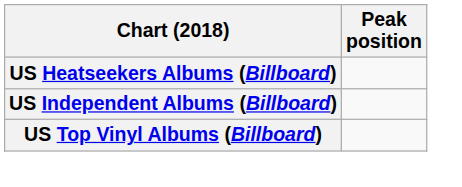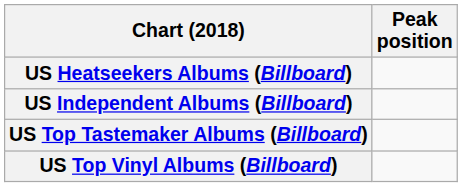 <table class="wikitable plainrowheaders">
 <tr>
 <th>Chart (2018)</th>
 <th>Peak<br>position</th>
 </tr>
 <tr>
 <th scope="row">US <a href='#'>Heatseekers Albums</a> (<em><a href='#'>Billboard</a></em>)</th>
 <td></td>
 </tr>
 <tr>
 <th scope="row">US <a href='#'>Independent Albums</a> (<em><a href='#'>Billboard</a></em>)</th>
 <td></td>
 </tr>
 <tr>
+<th scope="row">US <a href='#'>Top Tastemaker Albums</a> (<em><a href='#'>Billboard</a></em>)</th>
+<td></td>
+</tr>
+<tr>
 <th scope="row">US <a href='#'>Top Vinyl Albums</a> (<em><a href='#'>Billboard</a></em>)</th>
 <td></td>
 </tr>
 </table>
